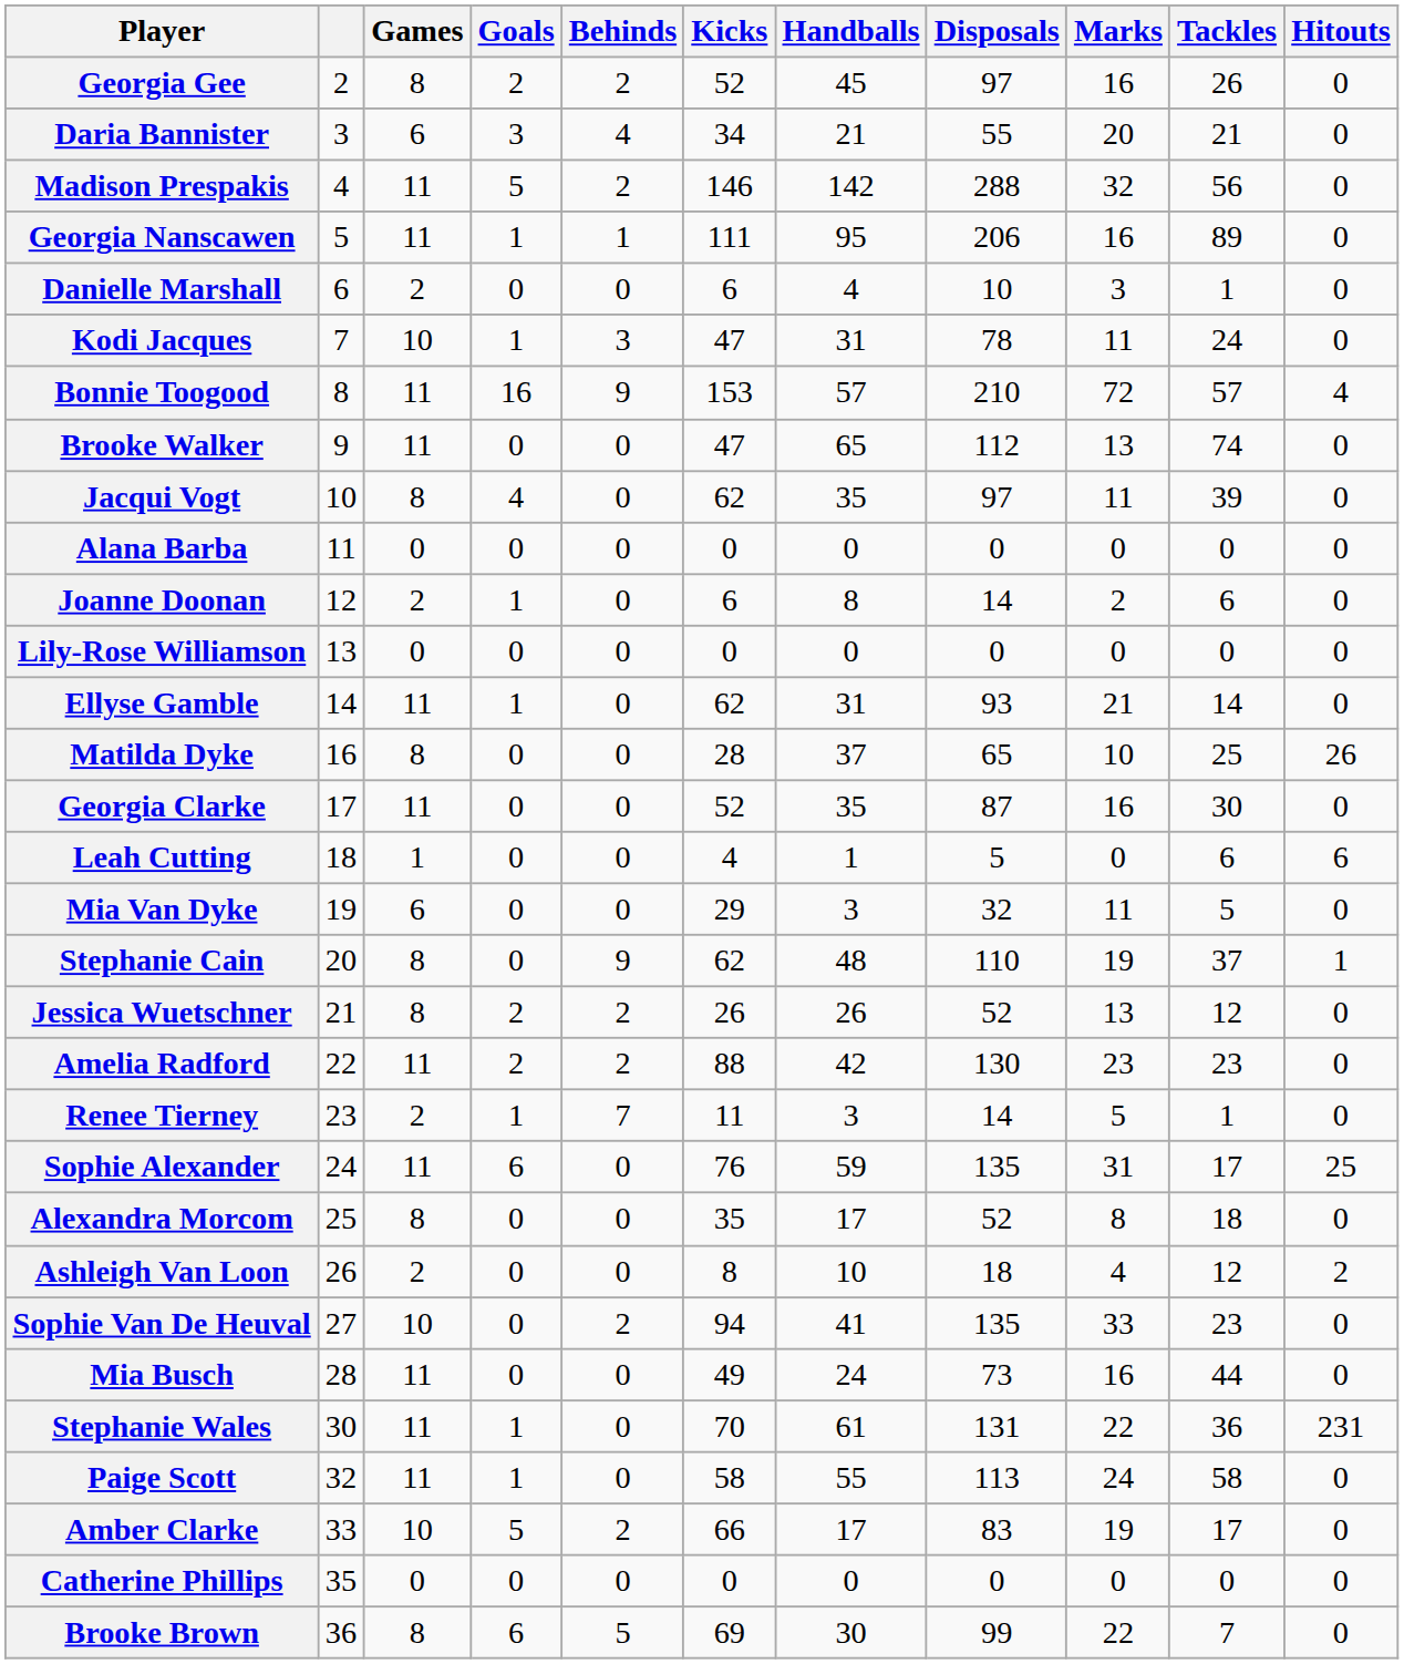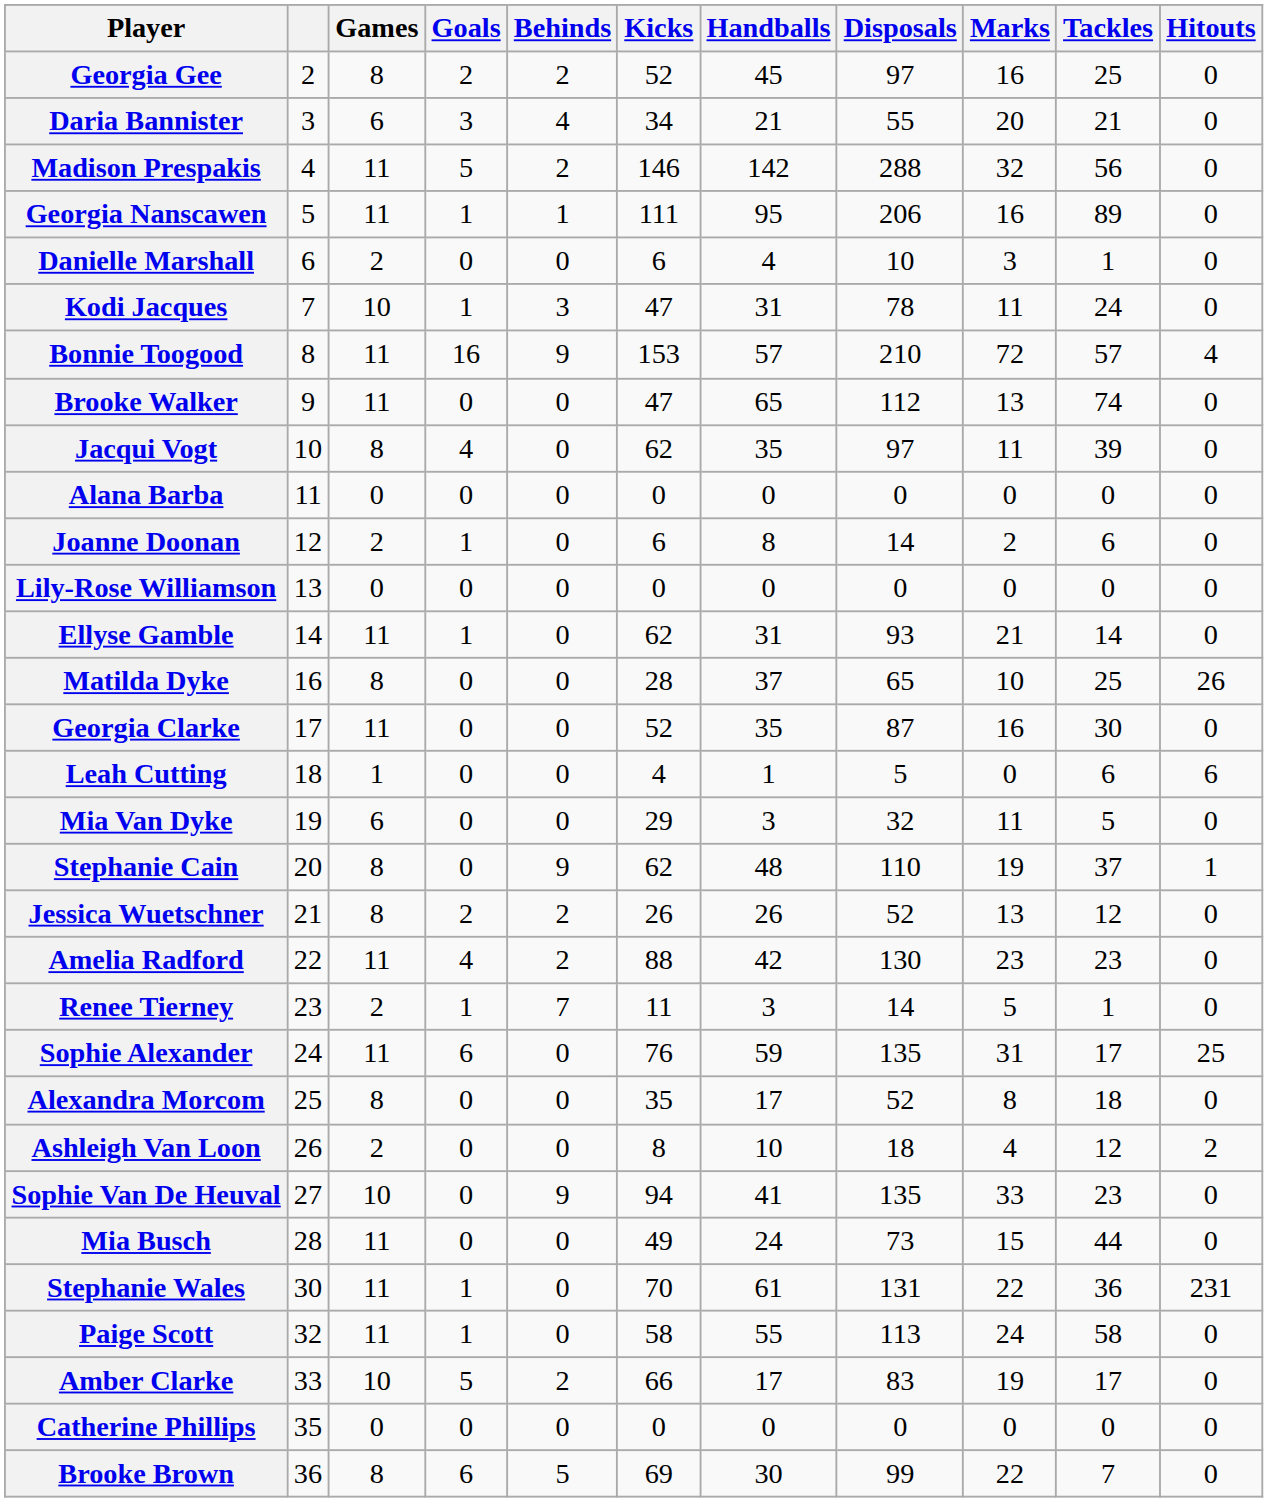 <table class="wikitable plainrowheaders sortable" style="text-align:center; font-size:95%">
 <tr>
 <th scope="col">Player</th>
 <th scope="col"></th>
 <th scope="col">Games</th>
 <th scope="col"><a href='#'>Goals</a></th>
 <th scope="col"><a href='#'>Behinds</a></th>
 <th scope="col"><a href='#'>Kicks</a></th>
 <th scope="col"><a href='#'>Handballs</a></th>
 <th scope="col"><a href='#'>Disposals</a></th>
 <th scope="col"><a href='#'>Marks</a></th>
 <th scope="col"><a href='#'>Tackles</a></th>
 <th scope="col"><a href='#'>Hitouts</a></th>
 </tr>
 <tr>
 <th><a href='#'>Georgia Gee</a></th>
 <td>2</td>
 <td>8</td>
 <td>2</td>
 <td>2</td>
 <td>52</td>
 <td>45</td>
 <td>97</td>
 <td>16</td>
-<td>26</td>
+<td>25</td>
 <td>0</td>
 </tr>
 <tr>
 <th><a href='#'>Daria Bannister</a></th>
 <td>3</td>
 <td>6</td>
 <td>3</td>
 <td>4</td>
 <td>34</td>
 <td>21</td>
 <td>55</td>
 <td>20</td>
 <td>21</td>
 <td>0</td>
 </tr>
 <tr>
 <th><a href='#'>Madison Prespakis</a></th>
 <td>4</td>
 <td>11</td>
 <td>5</td>
 <td>2</td>
 <td>146</td>
 <td>142</td>
 <td>288</td>
 <td>32</td>
 <td>56</td>
 <td>0</td>
 </tr>
 <tr>
 <th><a href='#'>Georgia Nanscawen</a></th>
 <td>5</td>
 <td>11</td>
 <td>1</td>
 <td>1</td>
 <td>111</td>
 <td>95</td>
 <td>206</td>
 <td>16</td>
 <td>89</td>
 <td>0</td>
 </tr>
 <tr>
 <th><a href='#'>Danielle Marshall</a></th>
 <td>6</td>
 <td>2</td>
 <td>0</td>
 <td>0</td>
 <td>6</td>
 <td>4</td>
 <td>10</td>
 <td>3</td>
 <td>1</td>
 <td>0</td>
 </tr>
 <tr>
 <th><a href='#'>Kodi Jacques</a></th>
 <td>7</td>
 <td>10</td>
 <td>1</td>
 <td>3</td>
 <td>47</td>
 <td>31</td>
 <td>78</td>
 <td>11</td>
 <td>24</td>
 <td>0</td>
 </tr>
 <tr>
 <th><a href='#'>Bonnie Toogood</a></th>
 <td>8</td>
 <td>11</td>
 <td>16</td>
 <td>9</td>
 <td>153</td>
 <td>57</td>
 <td>210</td>
 <td>72</td>
 <td>57</td>
 <td>4</td>
 </tr>
 <tr>
 <th><a href='#'>Brooke Walker</a></th>
 <td>9</td>
 <td>11</td>
 <td>0</td>
 <td>0</td>
 <td>47</td>
 <td>65</td>
 <td>112</td>
 <td>13</td>
 <td>74</td>
 <td>0</td>
 </tr>
 <tr>
 <th><a href='#'>Jacqui Vogt</a></th>
 <td>10</td>
 <td>8</td>
 <td>4</td>
 <td>0</td>
 <td>62</td>
 <td>35</td>
 <td>97</td>
 <td>11</td>
 <td>39</td>
 <td>0</td>
 </tr>
 <tr>
 <th><a href='#'>Alana Barba</a></th>
 <td>11</td>
 <td>0</td>
 <td>0</td>
 <td>0</td>
 <td>0</td>
 <td>0</td>
 <td>0</td>
 <td>0</td>
 <td>0</td>
 <td>0</td>
 </tr>
 <tr>
 <th><a href='#'>Joanne Doonan</a></th>
 <td>12</td>
 <td>2</td>
 <td>1</td>
 <td>0</td>
 <td>6</td>
 <td>8</td>
 <td>14</td>
 <td>2</td>
 <td>6</td>
 <td>0</td>
 </tr>
 <tr>
 <th><a href='#'>Lily-Rose Williamson</a></th>
 <td>13</td>
 <td>0</td>
 <td>0</td>
 <td>0</td>
 <td>0</td>
 <td>0</td>
 <td>0</td>
 <td>0</td>
 <td>0</td>
 <td>0</td>
 </tr>
 <tr>
 <th><a href='#'>Ellyse Gamble</a></th>
 <td>14</td>
 <td>11</td>
 <td>1</td>
 <td>0</td>
 <td>62</td>
 <td>31</td>
 <td>93</td>
 <td>21</td>
 <td>14</td>
 <td>0</td>
 </tr>
 <tr>
 <th><a href='#'>Matilda Dyke</a></th>
 <td>16</td>
 <td>8</td>
 <td>0</td>
 <td>0</td>
 <td>28</td>
 <td>37</td>
 <td>65</td>
 <td>10</td>
 <td>25</td>
 <td>26</td>
 </tr>
 <tr>
 <th><a href='#'>Georgia Clarke</a></th>
 <td>17</td>
 <td>11</td>
 <td>0</td>
 <td>0</td>
 <td>52</td>
 <td>35</td>
 <td>87</td>
 <td>16</td>
 <td>30</td>
 <td>0</td>
 </tr>
 <tr>
 <th><a href='#'>Leah Cutting</a></th>
 <td>18</td>
 <td>1</td>
 <td>0</td>
 <td>0</td>
 <td>4</td>
 <td>1</td>
 <td>5</td>
 <td>0</td>
 <td>6</td>
 <td>6</td>
 </tr>
 <tr>
 <th><a href='#'>Mia Van Dyke</a></th>
 <td>19</td>
 <td>6</td>
 <td>0</td>
 <td>0</td>
 <td>29</td>
 <td>3</td>
 <td>32</td>
 <td>11</td>
 <td>5</td>
 <td>0</td>
 </tr>
 <tr>
 <th><a href='#'>Stephanie Cain</a></th>
 <td>20</td>
 <td>8</td>
 <td>0</td>
 <td>9</td>
 <td>62</td>
 <td>48</td>
 <td>110</td>
 <td>19</td>
 <td>37</td>
 <td>1</td>
 </tr>
 <tr>
 <th><a href='#'>Jessica Wuetschner</a></th>
 <td>21</td>
 <td>8</td>
 <td>2</td>
 <td>2</td>
 <td>26</td>
 <td>26</td>
 <td>52</td>
 <td>13</td>
 <td>12</td>
 <td>0</td>
 </tr>
 <tr>
 <th><a href='#'>Amelia Radford</a></th>
 <td>22</td>
 <td>11</td>
-<td>2</td>
+<td>4</td>
 <td>2</td>
 <td>88</td>
 <td>42</td>
 <td>130</td>
 <td>23</td>
 <td>23</td>
 <td>0</td>
 </tr>
 <tr>
 <th><a href='#'>Renee Tierney</a></th>
 <td>23</td>
 <td>2</td>
 <td>1</td>
 <td>7</td>
 <td>11</td>
 <td>3</td>
 <td>14</td>
 <td>5</td>
 <td>1</td>
 <td>0</td>
 </tr>
 <tr>
 <th><a href='#'>Sophie Alexander</a></th>
 <td>24</td>
 <td>11</td>
 <td>6</td>
 <td>0</td>
 <td>76</td>
 <td>59</td>
 <td>135</td>
 <td>31</td>
 <td>17</td>
 <td>25</td>
 </tr>
 <tr>
 <th><a href='#'>Alexandra Morcom</a></th>
 <td>25</td>
 <td>8</td>
 <td>0</td>
 <td>0</td>
 <td>35</td>
 <td>17</td>
 <td>52</td>
 <td>8</td>
 <td>18</td>
 <td>0</td>
 </tr>
 <tr>
 <th><a href='#'>Ashleigh Van Loon</a></th>
 <td>26</td>
 <td>2</td>
 <td>0</td>
 <td>0</td>
 <td>8</td>
 <td>10</td>
 <td>18</td>
 <td>4</td>
 <td>12</td>
 <td>2</td>
 </tr>
 <tr>
 <th><a href='#'>Sophie Van De Heuval</a></th>
 <td>27</td>
 <td>10</td>
 <td>0</td>
-<td>2</td>
+<td>9</td>
 <td>94</td>
 <td>41</td>
 <td>135</td>
 <td>33</td>
 <td>23</td>
 <td>0</td>
 </tr>
 <tr>
 <th><a href='#'>Mia Busch</a></th>
 <td>28</td>
 <td>11</td>
 <td>0</td>
 <td>0</td>
 <td>49</td>
 <td>24</td>
 <td>73</td>
-<td>16</td>
+<td>15</td>
 <td>44</td>
 <td>0</td>
 </tr>
 <tr>
 <th><a href='#'>Stephanie Wales</a></th>
 <td>30</td>
 <td>11</td>
 <td>1</td>
 <td>0</td>
 <td>70</td>
 <td>61</td>
 <td>131</td>
 <td>22</td>
 <td>36</td>
 <td>231</td>
 </tr>
 <tr>
 <th><a href='#'>Paige Scott</a></th>
 <td>32</td>
 <td>11</td>
 <td>1</td>
 <td>0</td>
 <td>58</td>
 <td>55</td>
 <td>113</td>
 <td>24</td>
 <td>58</td>
 <td>0</td>
 </tr>
 <tr>
 <th><a href='#'>Amber Clarke</a></th>
 <td>33</td>
 <td>10</td>
 <td>5</td>
 <td>2</td>
 <td>66</td>
 <td>17</td>
 <td>83</td>
 <td>19</td>
 <td>17</td>
 <td>0</td>
 </tr>
 <tr>
 <th><a href='#'>Catherine Phillips</a></th>
 <td>35</td>
 <td>0</td>
 <td>0</td>
 <td>0</td>
 <td>0</td>
 <td>0</td>
 <td>0</td>
 <td>0</td>
 <td>0</td>
 <td>0</td>
 </tr>
 <tr>
 <th><a href='#'>Brooke Brown</a></th>
 <td>36</td>
 <td>8</td>
 <td>6</td>
 <td>5</td>
 <td>69</td>
 <td>30</td>
 <td>99</td>
 <td>22</td>
 <td>7</td>
 <td>0</td>
 </tr>
 </table>
